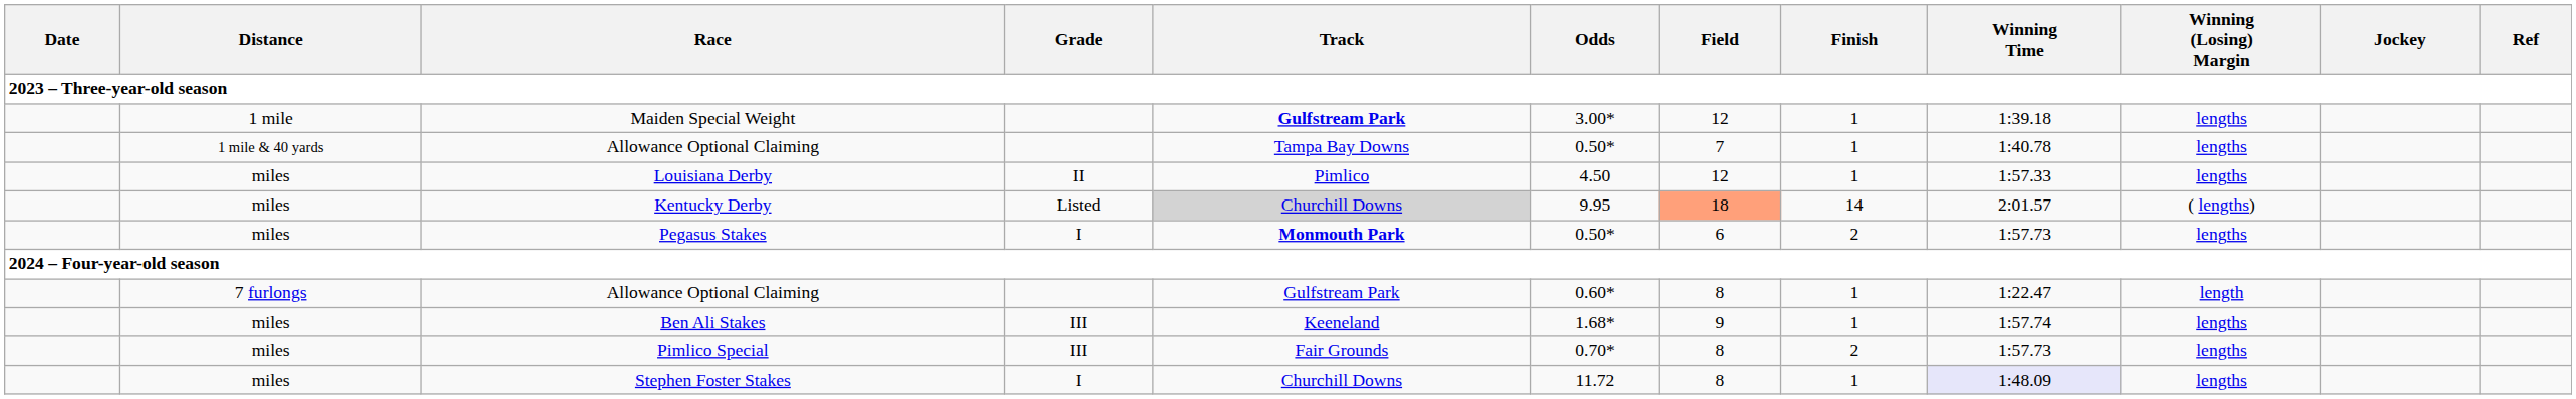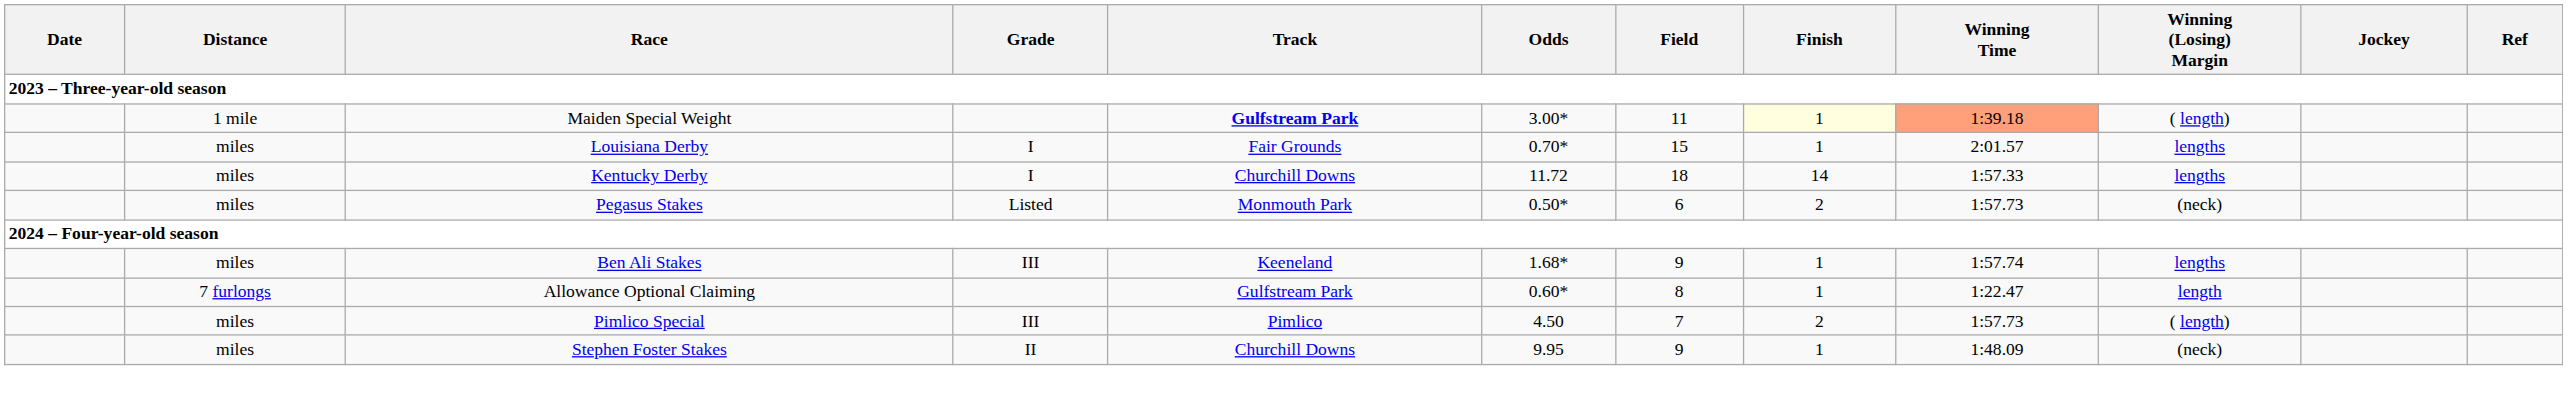 <table class = "wikitable sortable" style="text-align:center; width:100%; font-size:85%">
 <tr>
 <th scope="col">Date</th>
 <th scope="col">Distance</th>
 <th scope="col">Race</th>
 <th scope="col">Grade</th>
 <th scope="col">Track</th>
 <th scope="col">Odds</th>
 <th scope="col">Field</th>
 <th scope="col">Finish</th>
 <th scope="col">Winning<br>Time</th>
 <th scope="col">Winning<br>(Losing)<br>Margin</th>
 <th scope="col">Jockey</th>
 <th scope="col" class="unsortable">Ref</th>
 </tr>
 <tr style="background-color:white">
 <td align="left" colspan=12><strong>2023 – Three-year-old season</strong></td>
 </tr>
 <tr>
 <td></td>
 <td> 1 mile</td>
 <td> Maiden Special Weight</td>
 <td></td>
 <td><strong><a href='#'>Gulfstream Park</a></strong></td>
 <td>3.00*</td>
-<td>12</td>
-<td>1</td>
-<td>1:39.18</td>
-<td> <a href='#'>lengths</a></td>
-<td></td>
-<td></td>
-</tr>
-<tr>
-<td></td>
-<td><small>1 mile & 40 yards</small></td>
-<td> Allowance Optional Claiming</td>
-<td></td>
-<td><a href='#'>Tampa Bay Downs</a></td>
-<td>0.50*</td>
-<td>7</td>
-<td>1</td>
-<td>1:40.78</td>
-<td>   <a href='#'>lengths</a></td>
+<td>11</td>
+<td style="background: lightyellow;">1</td>
+<td style="background: lightsalmon;">1:39.18</td>
+<td> ( <a href='#'>length</a>)</td>
 <td></td>
 <td></td>
 </tr>
 <tr>
 <td></td>
 <td>  miles</td>
 <td><a href='#'>Louisiana Derby</a></td>
-<td>II</td>
-<td><a href='#'>Pimlico</a></td>
-<td>4.50</td>
-<td>12</td>
+<td>I</td>
+<td><a href='#'>Fair Grounds</a></td>
+<td>0.70*</td>
+<td>15</td>
 <td>1</td>
-<td>1:57.33</td>
+<td>2:01.57</td>
 <td>  <a href='#'>lengths</a></td>
 <td></td>
 <td></td>
 </tr>
 <tr>
 <td></td>
 <td>  miles</td>
 <td><a href='#'>Kentucky Derby</a></td>
-<td>Listed</td>
-<td style="background: lightgrey;"><a href='#'>Churchill Downs</a></td>
-<td>9.95</td>
-<td style="background: lightsalmon;">18</td>
+<td>I</td>
+<td><a href='#'>Churchill Downs</a></td>
+<td>11.72</td>
+<td>18</td>
 <td>14</td>
-<td>2:01.57</td>
-<td> ( <a href='#'>lengths</a>)</td>
+<td>1:57.33</td>
+<td> <a href='#'>lengths</a></td>
 <td></td>
 <td></td>
 </tr>
 <tr>
 <td></td>
 <td>  miles</td>
 <td><a href='#'>Pegasus Stakes</a></td>
-<td>I</td>
-<td><strong><a href='#'>Monmouth Park</a></strong></td>
+<td>Listed</td>
+<td><a href='#'>Monmouth Park</a></td>
 <td>0.50*</td>
 <td>6</td>
 <td>2</td>
 <td>1:57.73</td>
-<td>   <a href='#'>lengths</a></td>
+<td> (neck)</td>
 <td></td>
 <td></td>
 </tr>
 <tr style="background-color:white">
 <td align="left" colspan=12><strong>2024 – Four-year-old season</strong></td>
+</tr>
+<tr>
+<td></td>
+<td>  miles</td>
+<td><a href='#'>Ben Ali Stakes</a></td>
+<td>III</td>
+<td><a href='#'>Keeneland</a></td>
+<td>1.68*</td>
+<td>9</td>
+<td>1</td>
+<td>1:57.74</td>
+<td>   <a href='#'>lengths</a></td>
+<td></td>
+<td></td>
 </tr>
 <tr>
 <td></td>
 <td> 7 <a href='#'>furlongs</a></td>
 <td> Allowance Optional Claiming</td>
 <td></td>
 <td><a href='#'>Gulfstream Park</a></td>
 <td>0.60*</td>
 <td>8</td>
 <td>1</td>
 <td>1:22.47</td>
 <td>   <a href='#'>length</a></td>
 <td></td>
 <td></td>
 </tr>
 <tr>
 <td></td>
 <td>  miles</td>
-<td><a href='#'>Ben Ali Stakes</a></td>
-<td>III</td>
-<td><a href='#'>Keeneland</a></td>
-<td>1.68*</td>
-<td>9</td>
-<td>1</td>
-<td>1:57.74</td>
-<td>   <a href='#'>lengths</a></td>
-<td></td>
-<td></td>
-</tr>
-<tr>
-<td></td>
-<td>  miles</td>
 <td><a href='#'>Pimlico Special</a></td>
 <td>III</td>
-<td><a href='#'>Fair Grounds</a></td>
-<td>0.70*</td>
-<td>8</td>
+<td><a href='#'>Pimlico</a></td>
+<td>4.50</td>
+<td>7</td>
 <td>2</td>
 <td>1:57.73</td>
-<td>   <a href='#'>lengths</a></td>
+<td> ( <a href='#'>length</a>)</td>
 <td></td>
 <td></td>
 </tr>
 <tr>
 <td></td>
 <td>  miles</td>
 <td><a href='#'>Stephen Foster Stakes</a></td>
-<td>I</td>
+<td>II</td>
 <td><a href='#'>Churchill Downs</a></td>
-<td>11.72</td>
-<td>8</td>
+<td>9.95</td>
+<td>9</td>
 <td>1</td>
-<td style="background: lavender;">1:48.09</td>
-<td>   <a href='#'>lengths</a></td>
+<td>1:48.09</td>
+<td> (neck)</td>
 <td></td>
 <td></td>
 </tr>
 </table>
